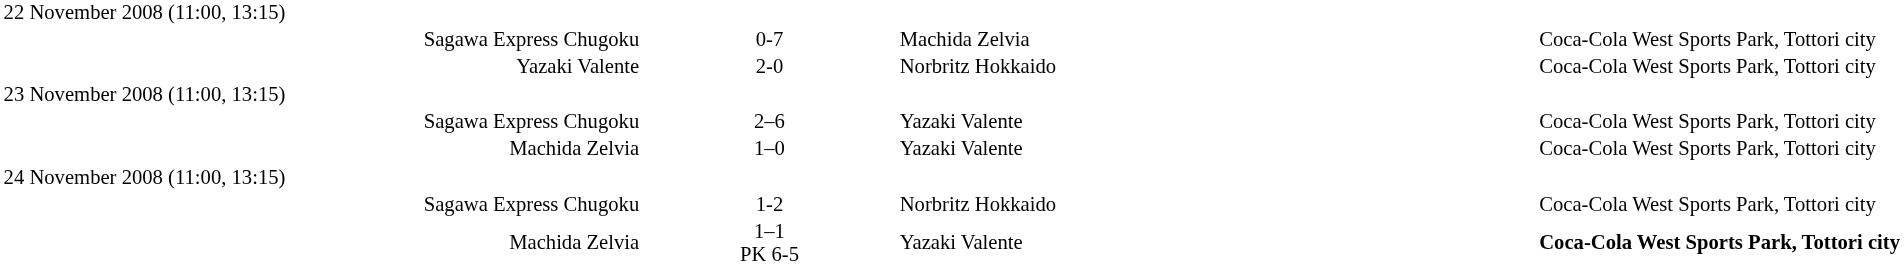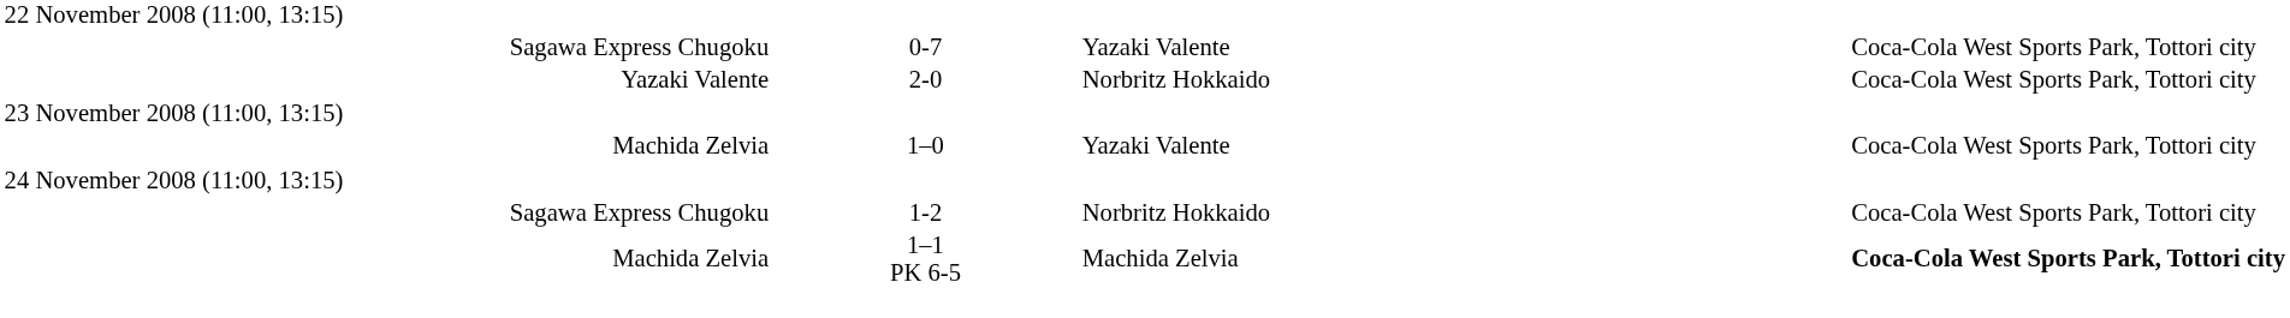 <table style="width:100%;" cellspacing="1">
 <tr>
 <th width=25%></th>
 <th width=10%></th>
 <th width=25%></th>
 </tr>
 <tr>
 <td>22 November 2008 (11:00, 13:15)</td>
 </tr>
 <tr>
 <td align=right>Sagawa Express Chugoku</td>
 <td align=center>0-7</td>
-<td>Machida Zelvia</td>
+<td>Yazaki Valente</td>
 <td>Coca-Cola West Sports Park, Tottori city</td>
 </tr>
 <tr>
 <td align=right>Yazaki Valente</td>
 <td align=center>2-0</td>
 <td>Norbritz Hokkaido</td>
 <td>Coca-Cola West Sports Park, Tottori city</td>
 </tr>
 <tr>
 </tr>
 <tr>
 <td>23 November 2008 (11:00, 13:15)</td>
-</tr>
-<tr>
-<td align=right>Sagawa Express Chugoku</td>
-<td align=center>2–6</td>
-<td>Yazaki Valente</td>
-<td>Coca-Cola West Sports Park, Tottori city</td>
 </tr>
 <tr>
 <td align=right>Machida Zelvia</td>
 <td align=center>1–0</td>
 <td>Yazaki Valente</td>
 <td>Coca-Cola West Sports Park, Tottori city</td>
 </tr>
 <tr>
 </tr>
 <tr>
 <td>24 November 2008 (11:00, 13:15)</td>
 </tr>
 <tr>
 <td align=right>Sagawa Express Chugoku</td>
 <td align=center>1-2</td>
 <td>Norbritz Hokkaido</td>
 <td>Coca-Cola West Sports Park, Tottori city</td>
 </tr>
 <tr>
 <td align=right>Machida Zelvia</td>
 <td align=center>1–1<br>PK 6-5</td>
-<td>Yazaki Valente</td>
+<td>Machida Zelvia</td>
 <td><strong>Coca-Cola West Sports Park, Tottori city</strong></td>
 </tr>
 </table>
